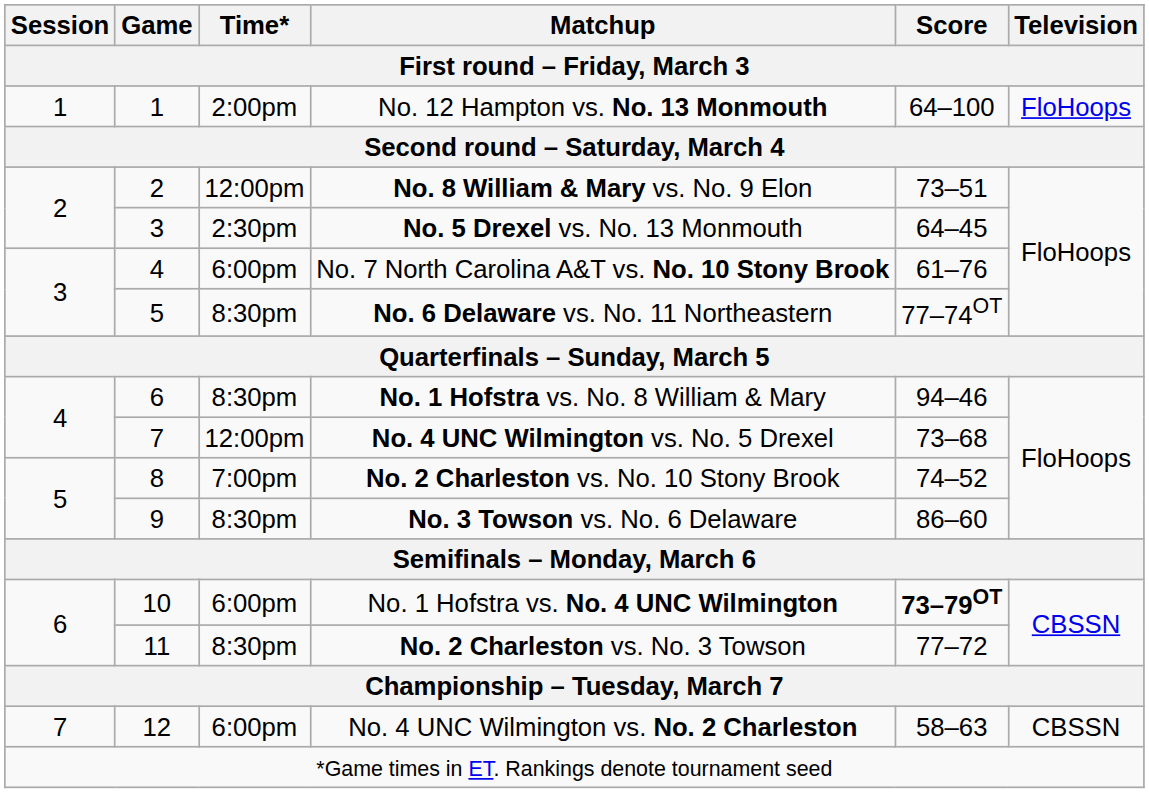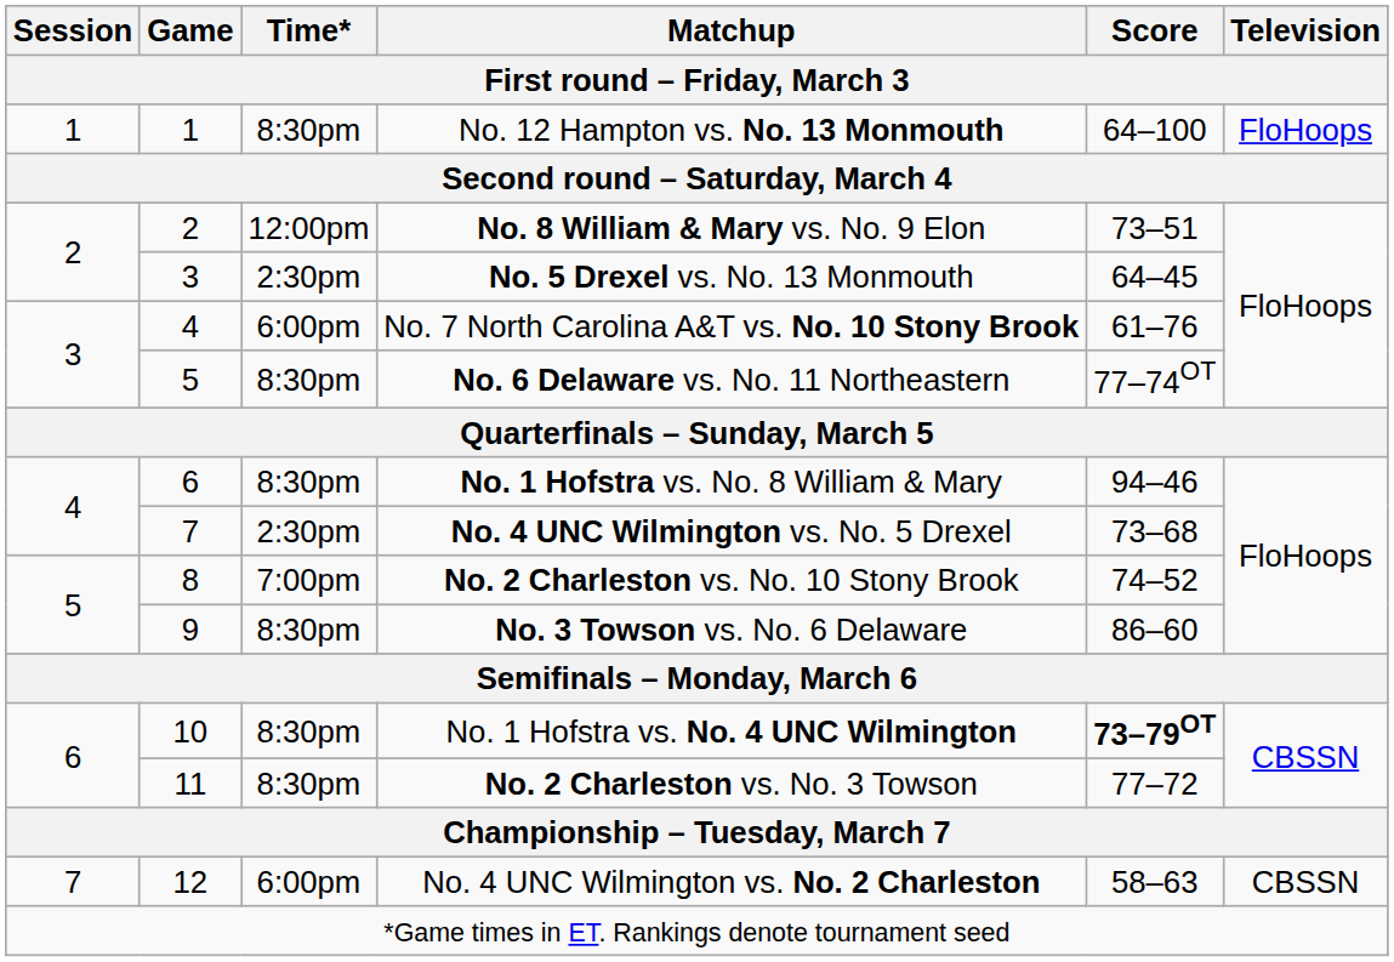 <table class="wikitable" style="font-size: 95%;text-align:center">
 <tr>
 <th>Session</th>
 <th>Game</th>
 <th>Time*</th>
 <th>Matchup</th>
 <th>Score</th>
 <th>Television</th>
 </tr>
 <tr>
 <th colspan=6>First round – Friday, March 3</th>
 </tr>
 <tr>
 <td>1</td>
 <td>1</td>
-<td>2:00pm</td>
+<td>8:30pm</td>
 <td>No. 12 Hampton vs. <strong>No. 13 Monmouth</strong></td>
 <td>64–100</td>
 <td><a href='#'>FloHoops</a></td>
 </tr>
 <tr>
 <th colspan=6>Second round – Saturday, March 4</th>
 </tr>
 <tr>
 <td rowspan=2>2</td>
 <td>2</td>
 <td>12:00pm</td>
 <td><strong>No. 8 William & Mary</strong> vs. No. 9 Elon</td>
 <td>73–51</td>
 <td rowspan=4>FloHoops</td>
 </tr>
 <tr>
 <td>3</td>
 <td>2:30pm</td>
 <td><strong>No. 5 Drexel</strong> vs. No. 13 Monmouth</td>
 <td>64–45</td>
 </tr>
 <tr>
 <td rowspan=2>3</td>
 <td>4</td>
 <td>6:00pm</td>
 <td>No. 7 North Carolina A&T vs. <strong>No. 10 Stony Brook</strong></td>
 <td>61–76</td>
 </tr>
 <tr>
 <td>5</td>
 <td>8:30pm</td>
 <td><strong>No. 6 Delaware</strong> vs. No. 11 Northeastern</td>
 <td>77–74<sup>OT</sup></td>
 </tr>
 <tr>
 <th colspan=6>Quarterfinals – Sunday, March 5</th>
 </tr>
 <tr>
 <td rowspan=2>4</td>
 <td>6</td>
 <td>8:30pm</td>
 <td><strong>No. 1 Hofstra</strong> vs. No. 8 William & Mary</td>
 <td>94–46</td>
 <td rowspan=4>FloHoops</td>
 </tr>
 <tr>
 <td>7</td>
-<td>12:00pm</td>
+<td>2:30pm</td>
 <td><strong>No. 4 UNC Wilmington</strong> vs. No. 5 Drexel</td>
 <td>73–68</td>
 </tr>
 <tr>
 <td rowspan=2>5</td>
 <td>8</td>
 <td>7:00pm</td>
 <td><strong>No. 2 Charleston</strong> vs. No. 10 Stony Brook</td>
 <td>74–52</td>
 </tr>
 <tr>
 <td>9</td>
 <td>8:30pm</td>
 <td><strong>No. 3 Towson</strong> vs. No. 6 Delaware</td>
 <td>86–60</td>
 </tr>
 <tr>
 <th colspan=6>Semifinals – Monday, March 6</th>
 </tr>
 <tr>
 <td rowspan=2>6</td>
 <td>10</td>
-<td>6:00pm</td>
+<td>8:30pm</td>
 <td>No. 1 Hofstra vs. <strong>No. 4 UNC Wilmington</strong></td>
 <td><strong>73–79<sup>OT</sup></strong></td>
 <td rowspan=2><a href='#'>CBSSN</a></td>
 </tr>
 <tr>
 <td>11</td>
 <td>8:30pm</td>
 <td><strong>No. 2 Charleston</strong> vs. No. 3 Towson</td>
 <td>77–72</td>
 </tr>
 <tr>
 <th colspan=6>Championship – Tuesday, March 7</th>
 </tr>
 <tr>
 <td>7</td>
 <td>12</td>
 <td>6:00pm</td>
 <td>No. 4 UNC Wilmington vs. <strong>No. 2 Charleston</strong></td>
 <td>58–63</td>
 <td>CBSSN</td>
 </tr>
 <tr>
 <td colspan=6><small>*Game times in <a href='#'>ET</a>. Rankings denote tournament seed</small></td>
 </tr>
 </table>
